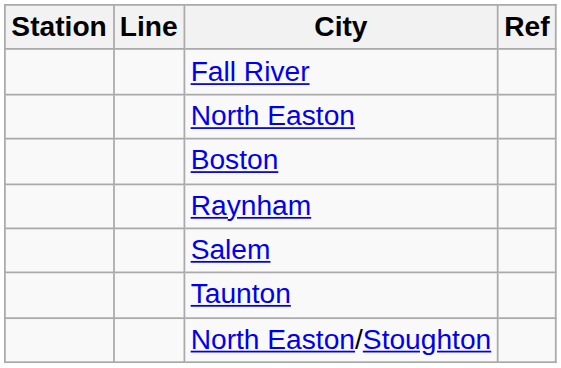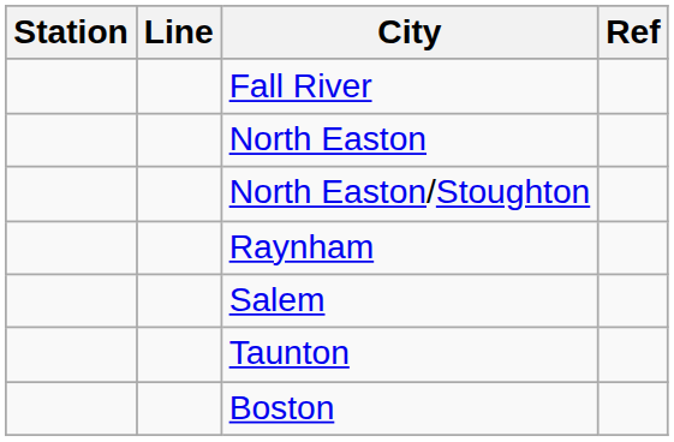 <table class="wikitable sortable">
 <tr>
 <th>Station</th>
 <th>Line</th>
 <th>City</th>
 <th class="unsortable">Ref</th>
 </tr>
 <tr>
 <td></td>
 <td><strong></strong></td>
 <td><a href='#'>Fall River</a></td>
 <td></td>
 </tr>
 <tr>
 <td></td>
 <td></td>
 <td><a href='#'>North Easton</a></td>
 <td></td>
 </tr>
 <tr>
 <td></td>
 <td></td>
-<td><a href='#'>Boston</a></td>
+<td><a href='#'>North Easton</a>/<wbr><a href='#'>Stoughton</a></td>
 <td></td>
 </tr>
 <tr>
 <td></td>
 <td></td>
 <td><a href='#'>Raynham</a></td>
 <td></td>
 </tr>
 <tr>
 <td></td>
 <td></td>
 <td><a href='#'>Salem</a></td>
 <td></td>
 </tr>
 <tr>
 <td></td>
 <td></td>
 <td><a href='#'>Taunton</a></td>
 <td></td>
 </tr>
 <tr>
 <td></td>
 <td></td>
-<td><a href='#'>North Easton</a>/<wbr><a href='#'>Stoughton</a></td>
+<td><a href='#'>Boston</a></td>
 <td></td>
 </tr>
 </table>
